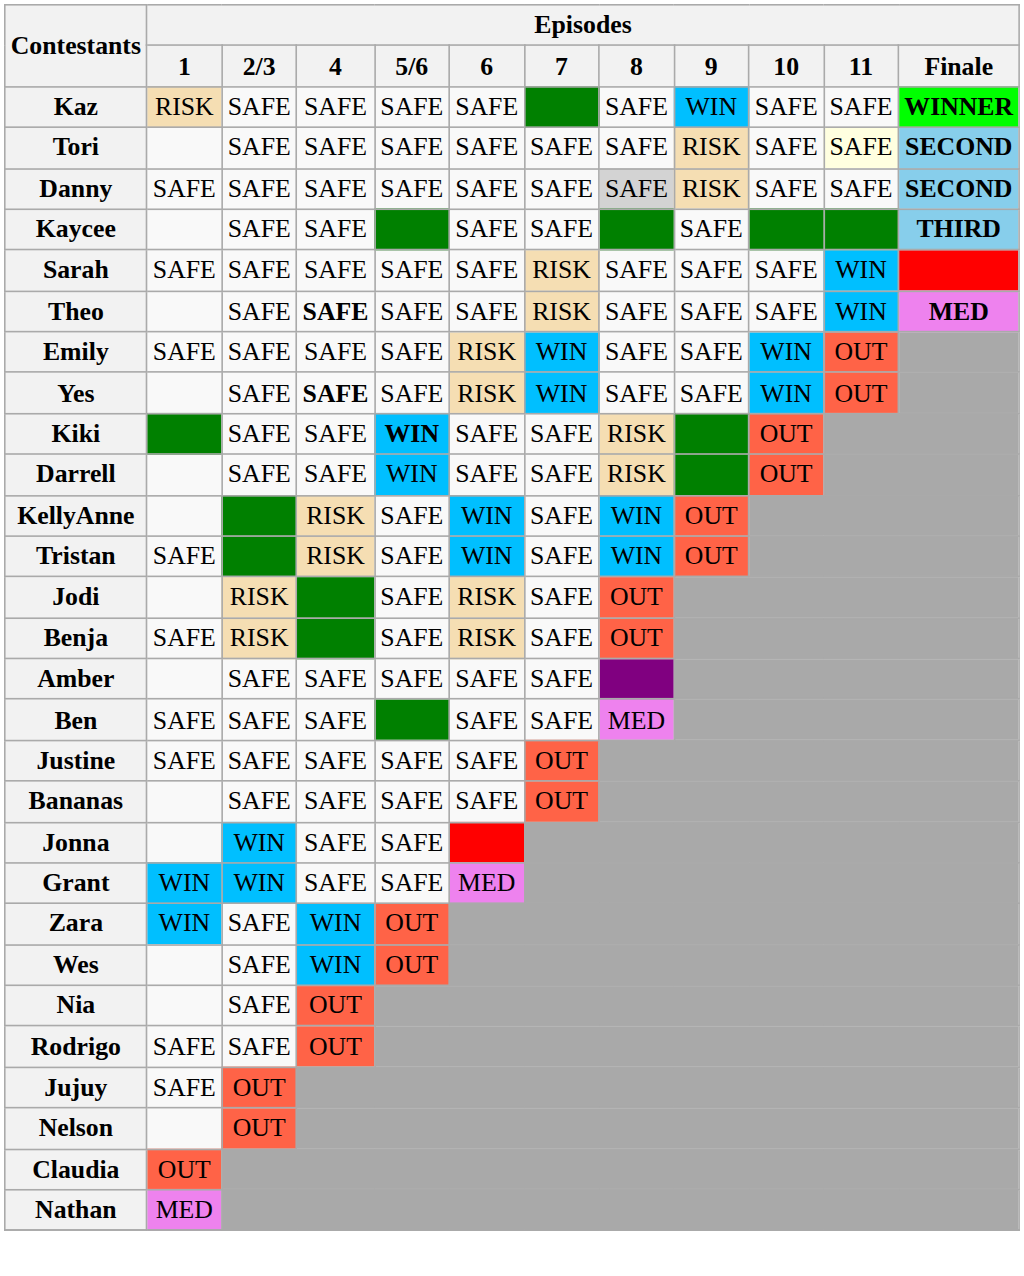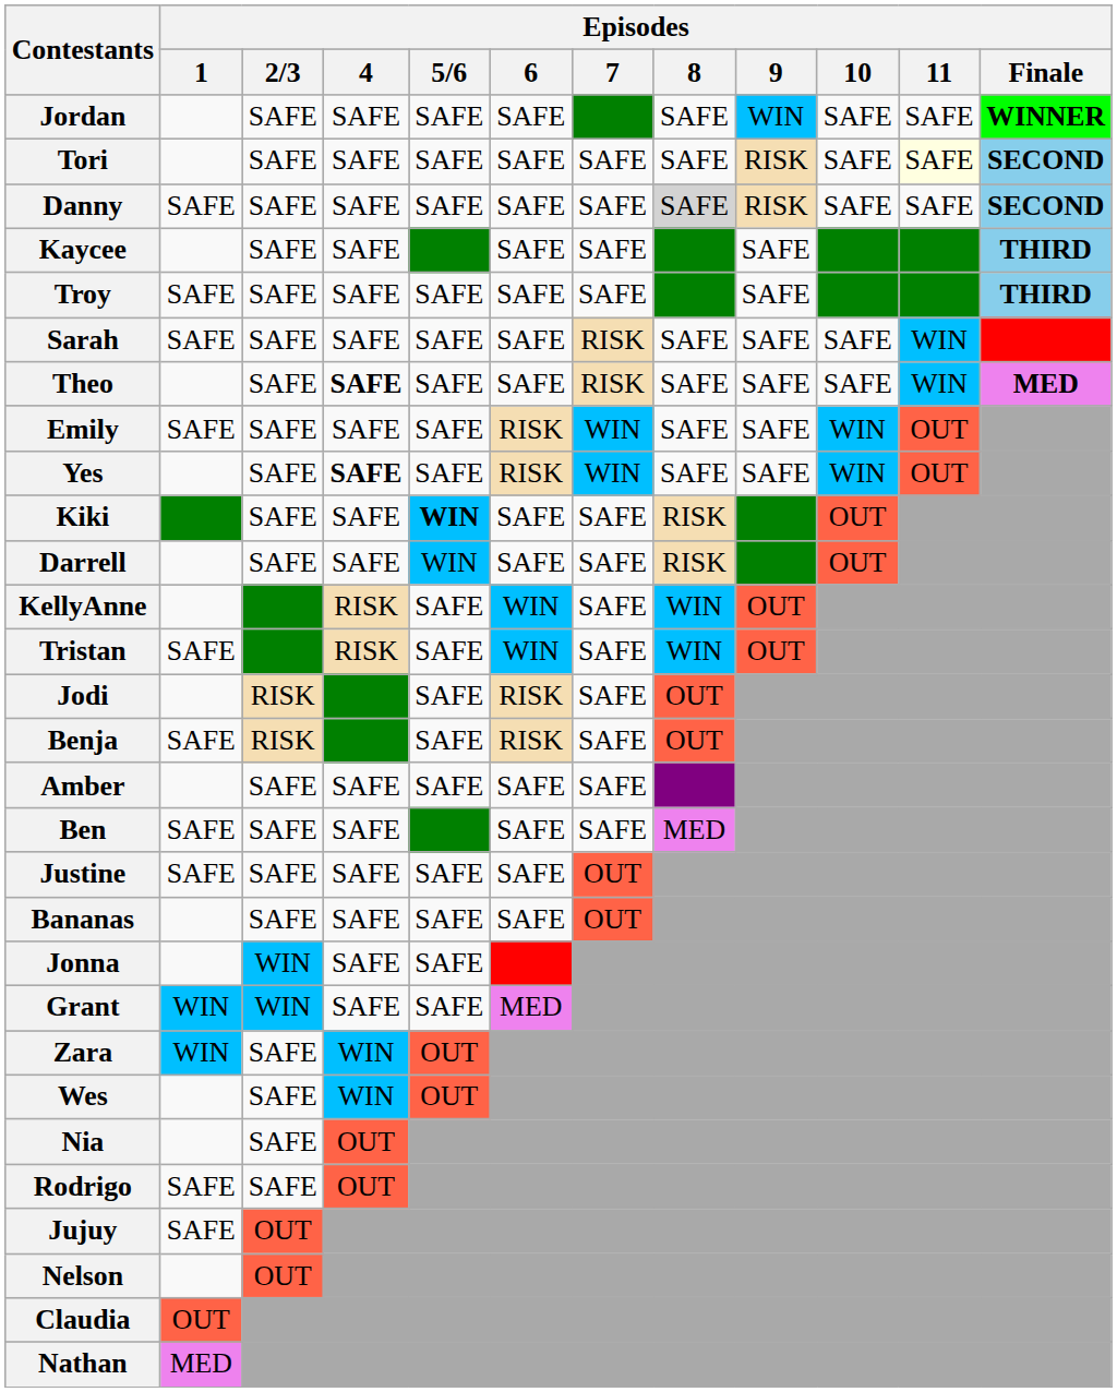 <table class="wikitable unsortable" style="text-align:center">
 <tr>
 <th scope="col" rowspan="2">Contestants</th>
 <th scope="col" colspan="11">Episodes</th>
 </tr>
 <tr>
 <th>1</th>
 <th>2/3</th>
 <th>4</th>
 <th>5/6</th>
 <th>6</th>
 <th>7</th>
 <th>8</th>
 <th>9</th>
 <th>10</th>
 <th>11</th>
 <th>Finale</th>
 </tr>
 <tr>
-<th scope="row">Kaz</th>
-<td bgcolor="wheat">RISK</td>
+<th scope="row">Jordan</th>
+<td></td>
 <td>SAFE</td>
 <td>SAFE</td>
 <td>SAFE</td>
 <td>SAFE</td>
 <td bgcolor="green"></td>
 <td>SAFE</td>
 <td bgcolor="deepskyblue">WIN</td>
 <td>SAFE</td>
 <td>SAFE</td>
 <td bgcolor="lime"><strong>WINNER</strong></td>
 </tr>
 <tr>
 <th scope="row">Tori</th>
 <td></td>
 <td>SAFE</td>
 <td>SAFE</td>
 <td>SAFE</td>
 <td>SAFE</td>
 <td>SAFE</td>
 <td>SAFE</td>
 <td bgcolor="wheat">RISK</td>
 <td>SAFE</td>
 <td style="background: lightyellow;">SAFE</td>
 <td bgcolor="skyblue"><strong>SECOND</strong></td>
 </tr>
 <tr>
 <th scope="row">Danny</th>
 <td>SAFE</td>
 <td>SAFE</td>
 <td>SAFE</td>
 <td>SAFE</td>
 <td>SAFE</td>
 <td>SAFE</td>
 <td style="background: lightgrey;">SAFE</td>
 <td bgcolor="wheat">RISK</td>
 <td>SAFE</td>
 <td>SAFE</td>
 <td bgcolor="skyblue"><strong>SECOND</strong></td>
 </tr>
 <tr>
 <th scope="row">Kaycee</th>
 <td></td>
 <td>SAFE</td>
 <td>SAFE</td>
 <td bgcolor="green"></td>
+<td>SAFE</td>
+<td>SAFE</td>
+<td bgcolor="green"></td>
+<td>SAFE</td>
+<td bgcolor="green"></td>
+<td bgcolor="green"></td>
+<td bgcolor="skyblue"><strong>THIRD</strong></td>
+</tr>
+<tr>
+<th scope="row">Troy</th>
+<td>SAFE</td>
+<td>SAFE</td>
+<td>SAFE</td>
+<td>SAFE</td>
 <td>SAFE</td>
 <td>SAFE</td>
 <td bgcolor="green"></td>
 <td>SAFE</td>
 <td bgcolor="green"></td>
 <td bgcolor="green"></td>
 <td bgcolor="skyblue"><strong>THIRD</strong></td>
 </tr>
 <tr>
 <th scope="row">Sarah</th>
 <td>SAFE</td>
 <td>SAFE</td>
 <td>SAFE</td>
 <td>SAFE</td>
 <td>SAFE</td>
 <td bgcolor="wheat">RISK</td>
 <td>SAFE</td>
 <td>SAFE</td>
 <td>SAFE</td>
 <td bgcolor="deepskyblue">WIN</td>
 <td bgcolor="red"><strong></strong></td>
 </tr>
 <tr>
 <th scope="row">Theo</th>
 <td></td>
 <td>SAFE</td>
 <td><strong>SAFE</strong></td>
 <td>SAFE</td>
 <td>SAFE</td>
 <td bgcolor="wheat">RISK</td>
 <td>SAFE</td>
 <td>SAFE</td>
 <td>SAFE</td>
 <td bgcolor="deepskyblue">WIN</td>
 <td bgcolor="violet"><strong>MED</strong></td>
 </tr>
 <tr>
 <th scope="row">Emily</th>
 <td>SAFE</td>
 <td>SAFE</td>
 <td>SAFE</td>
 <td>SAFE</td>
 <td bgcolor="wheat">RISK</td>
 <td bgcolor="deepskyblue">WIN</td>
 <td>SAFE</td>
 <td>SAFE</td>
 <td bgcolor="deepskyblue">WIN</td>
 <td bgcolor="tomato">OUT</td>
 <td colspan="1" style="background:darkgray;"></td>
 </tr>
 <tr>
 <th scope="row">Yes</th>
 <td></td>
 <td>SAFE</td>
 <td><strong>SAFE</strong></td>
 <td>SAFE</td>
 <td bgcolor="wheat">RISK</td>
 <td bgcolor="deepskyblue">WIN</td>
 <td>SAFE</td>
 <td>SAFE</td>
 <td bgcolor="deepskyblue">WIN</td>
 <td bgcolor="tomato">OUT</td>
 <td colspan="1" style="background:darkgray;"></td>
 </tr>
 <tr>
 <th scope="row">Kiki</th>
 <td bgcolor="green"></td>
 <td>SAFE</td>
 <td>SAFE</td>
 <td bgcolor="deepskyblue"><strong>WIN</strong></td>
 <td>SAFE</td>
 <td>SAFE</td>
 <td bgcolor="wheat">RISK</td>
 <td bgcolor="green"></td>
 <td bgcolor="tomato">OUT</td>
 <td colspan="2" style="background:darkgray;"></td>
 </tr>
 <tr>
 <th scope="row">Darrell</th>
 <td></td>
 <td>SAFE</td>
 <td>SAFE</td>
 <td bgcolor="deepskyblue">WIN</td>
 <td>SAFE</td>
 <td>SAFE</td>
 <td bgcolor="wheat">RISK</td>
 <td bgcolor="green"></td>
 <td bgcolor="tomato">OUT</td>
 <td colspan="2" style="background:darkgray;"></td>
 </tr>
 <tr>
 <th scope="row">KellyAnne</th>
 <td></td>
 <td bgcolor="green"></td>
 <td bgcolor="wheat">RISK</td>
 <td>SAFE</td>
 <td bgcolor="deepskyblue">WIN</td>
 <td>SAFE</td>
 <td bgcolor="deepskyblue">WIN</td>
 <td bgcolor="tomato">OUT</td>
 <td colspan="3" style="background:darkgray;"></td>
 </tr>
 <tr>
 <th scope="row">Tristan</th>
 <td>SAFE</td>
 <td bgcolor="green"></td>
 <td bgcolor="wheat">RISK</td>
 <td>SAFE</td>
 <td bgcolor="deepskyblue">WIN</td>
 <td>SAFE</td>
 <td bgcolor="deepskyblue">WIN</td>
 <td bgcolor="tomato">OUT</td>
 <td colspan="3" style="background:darkgray;"></td>
 </tr>
 <tr>
 <th scope="row">Jodi</th>
 <td></td>
 <td bgcolor="wheat">RISK</td>
 <td bgcolor="green"></td>
 <td>SAFE</td>
 <td bgcolor="wheat">RISK</td>
 <td>SAFE</td>
 <td bgcolor="tomato">OUT</td>
 <td colspan="4" style="background:darkgray;"></td>
 </tr>
 <tr>
 <th scope="row">Benja</th>
 <td>SAFE</td>
 <td bgcolor="wheat">RISK</td>
 <td bgcolor="green"></td>
 <td>SAFE</td>
 <td bgcolor="wheat">RISK</td>
 <td>SAFE</td>
 <td bgcolor="tomato">OUT</td>
 <td colspan="4" style="background:darkgray;"></td>
 </tr>
 <tr>
 <th scope="row">Amber</th>
 <td></td>
 <td>SAFE</td>
 <td>SAFE</td>
 <td>SAFE</td>
 <td>SAFE</td>
 <td>SAFE</td>
 <td bgcolor="purple"></td>
 <td colspan="4" style="background:darkgray;"></td>
 </tr>
 <tr>
 <th scope="row">Ben</th>
 <td>SAFE</td>
 <td>SAFE</td>
 <td>SAFE</td>
 <td bgcolor="green"></td>
 <td>SAFE</td>
 <td>SAFE</td>
 <td bgcolor="violet">MED</td>
 <td colspan="4" style="background:darkgray;"></td>
 </tr>
 <tr>
 <th scope="row">Justine</th>
 <td>SAFE</td>
 <td>SAFE</td>
 <td>SAFE</td>
 <td>SAFE</td>
 <td>SAFE</td>
 <td bgcolor="tomato">OUT</td>
 <td colspan="5" style="background:darkgray;"></td>
 </tr>
 <tr>
 <th scope="row">Bananas</th>
 <td></td>
 <td>SAFE</td>
 <td>SAFE</td>
 <td>SAFE</td>
 <td>SAFE</td>
 <td bgcolor="tomato">OUT</td>
 <td colspan="5" style="background:darkgray;"></td>
 </tr>
 <tr>
 <th scope="row">Jonna</th>
 <td></td>
 <td bgcolor="deepskyblue">WIN</td>
 <td>SAFE</td>
 <td>SAFE</td>
 <td style="background:red"></td>
 <td colspan="6" style="background:darkgray;"></td>
 </tr>
 <tr>
 <th scope="row">Grant</th>
 <td bgcolor="deepskyblue">WIN</td>
 <td bgcolor="deepskyblue">WIN</td>
 <td>SAFE</td>
 <td>SAFE</td>
 <td bgcolor="violet">MED</td>
 <td colspan="6" style="background:darkgray;"></td>
 </tr>
 <tr>
 <th scope="row">Zara</th>
 <td bgcolor="deepskyblue">WIN</td>
 <td>SAFE</td>
 <td bgcolor="deepskyblue">WIN</td>
 <td bgcolor="tomato">OUT</td>
 <td colspan="7" style="background:darkgray"></td>
 </tr>
 <tr>
 <th scope="row">Wes</th>
 <td></td>
 <td>SAFE</td>
 <td bgcolor="deepskyblue">WIN</td>
 <td bgcolor="tomato">OUT</td>
 <td colspan="7" style="background:darkgray"></td>
 </tr>
 <tr>
 <th scope="row">Nia</th>
 <td></td>
 <td>SAFE</td>
 <td bgcolor="tomato">OUT</td>
 <td colspan="8" style="background:darkgray"></td>
 </tr>
 <tr>
 <th scope="row">Rodrigo</th>
 <td>SAFE</td>
 <td>SAFE</td>
 <td bgcolor="tomato">OUT</td>
 <td colspan="8" style="background:darkgray"></td>
 </tr>
 <tr>
 <th scope="row">Jujuy</th>
 <td>SAFE</td>
 <td bgcolor="tomato">OUT</td>
 <td colspan="9" style="background:darkgray"></td>
 </tr>
 <tr>
 <th scope="row">Nelson</th>
 <td></td>
 <td bgcolor="tomato">OUT</td>
 <td colspan="9" style="background:darkgray"></td>
 </tr>
 <tr>
 <th scope="row">Claudia</th>
 <td bgcolor="tomato">OUT</td>
 <td colspan="10" style="background:darkgray"></td>
 </tr>
 <tr>
 <th scope="row">Nathan</th>
 <td bgcolor="violet">MED</td>
 <td colspan="10" style="background:darkgray"></td>
 </tr>
 <tr>
 </tr>
 </table>
